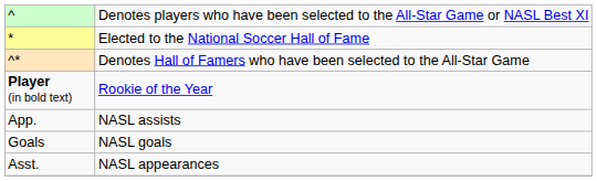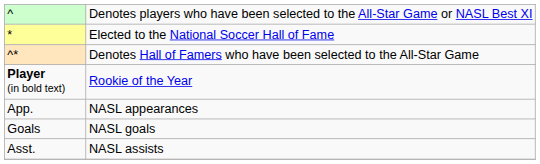 <table class="wikitable">
 <tr>
 <td style="background-color:#CCFFCC; width:6em">^</td>
 <td>Denotes players who have been selected to the <a href='#'>All-Star Game</a> or <a href='#'>NASL Best XI</a></td>
 </tr>
 <tr>
 <td style="background-color:#FFFF99; width:6em">*</td>
 <td>Elected to the <a href='#'>National Soccer Hall of Fame</a></td>
 </tr>
 <tr>
 <td style="background-color:#FFE6BD; width:6em">^*</td>
 <td>Denotes <a href='#'>Hall of Famers</a> who have been selected to the All-Star Game</td>
 </tr>
 <tr>
 <td><strong>Player</strong><br><small>(in bold text)</small></td>
 <td><a href='#'>Rookie of the Year</a></td>
 </tr>
 <tr>
 <td>App.</td>
-<td>NASL assists</td>
+<td>NASL appearances</td>
 </tr>
 <tr>
 <td>Goals</td>
 <td>NASL goals</td>
 </tr>
 <tr>
 <td>Asst.</td>
-<td>NASL appearances</td>
+<td>NASL assists</td>
 </tr>
 <tr>
 </tr>
 </table>
